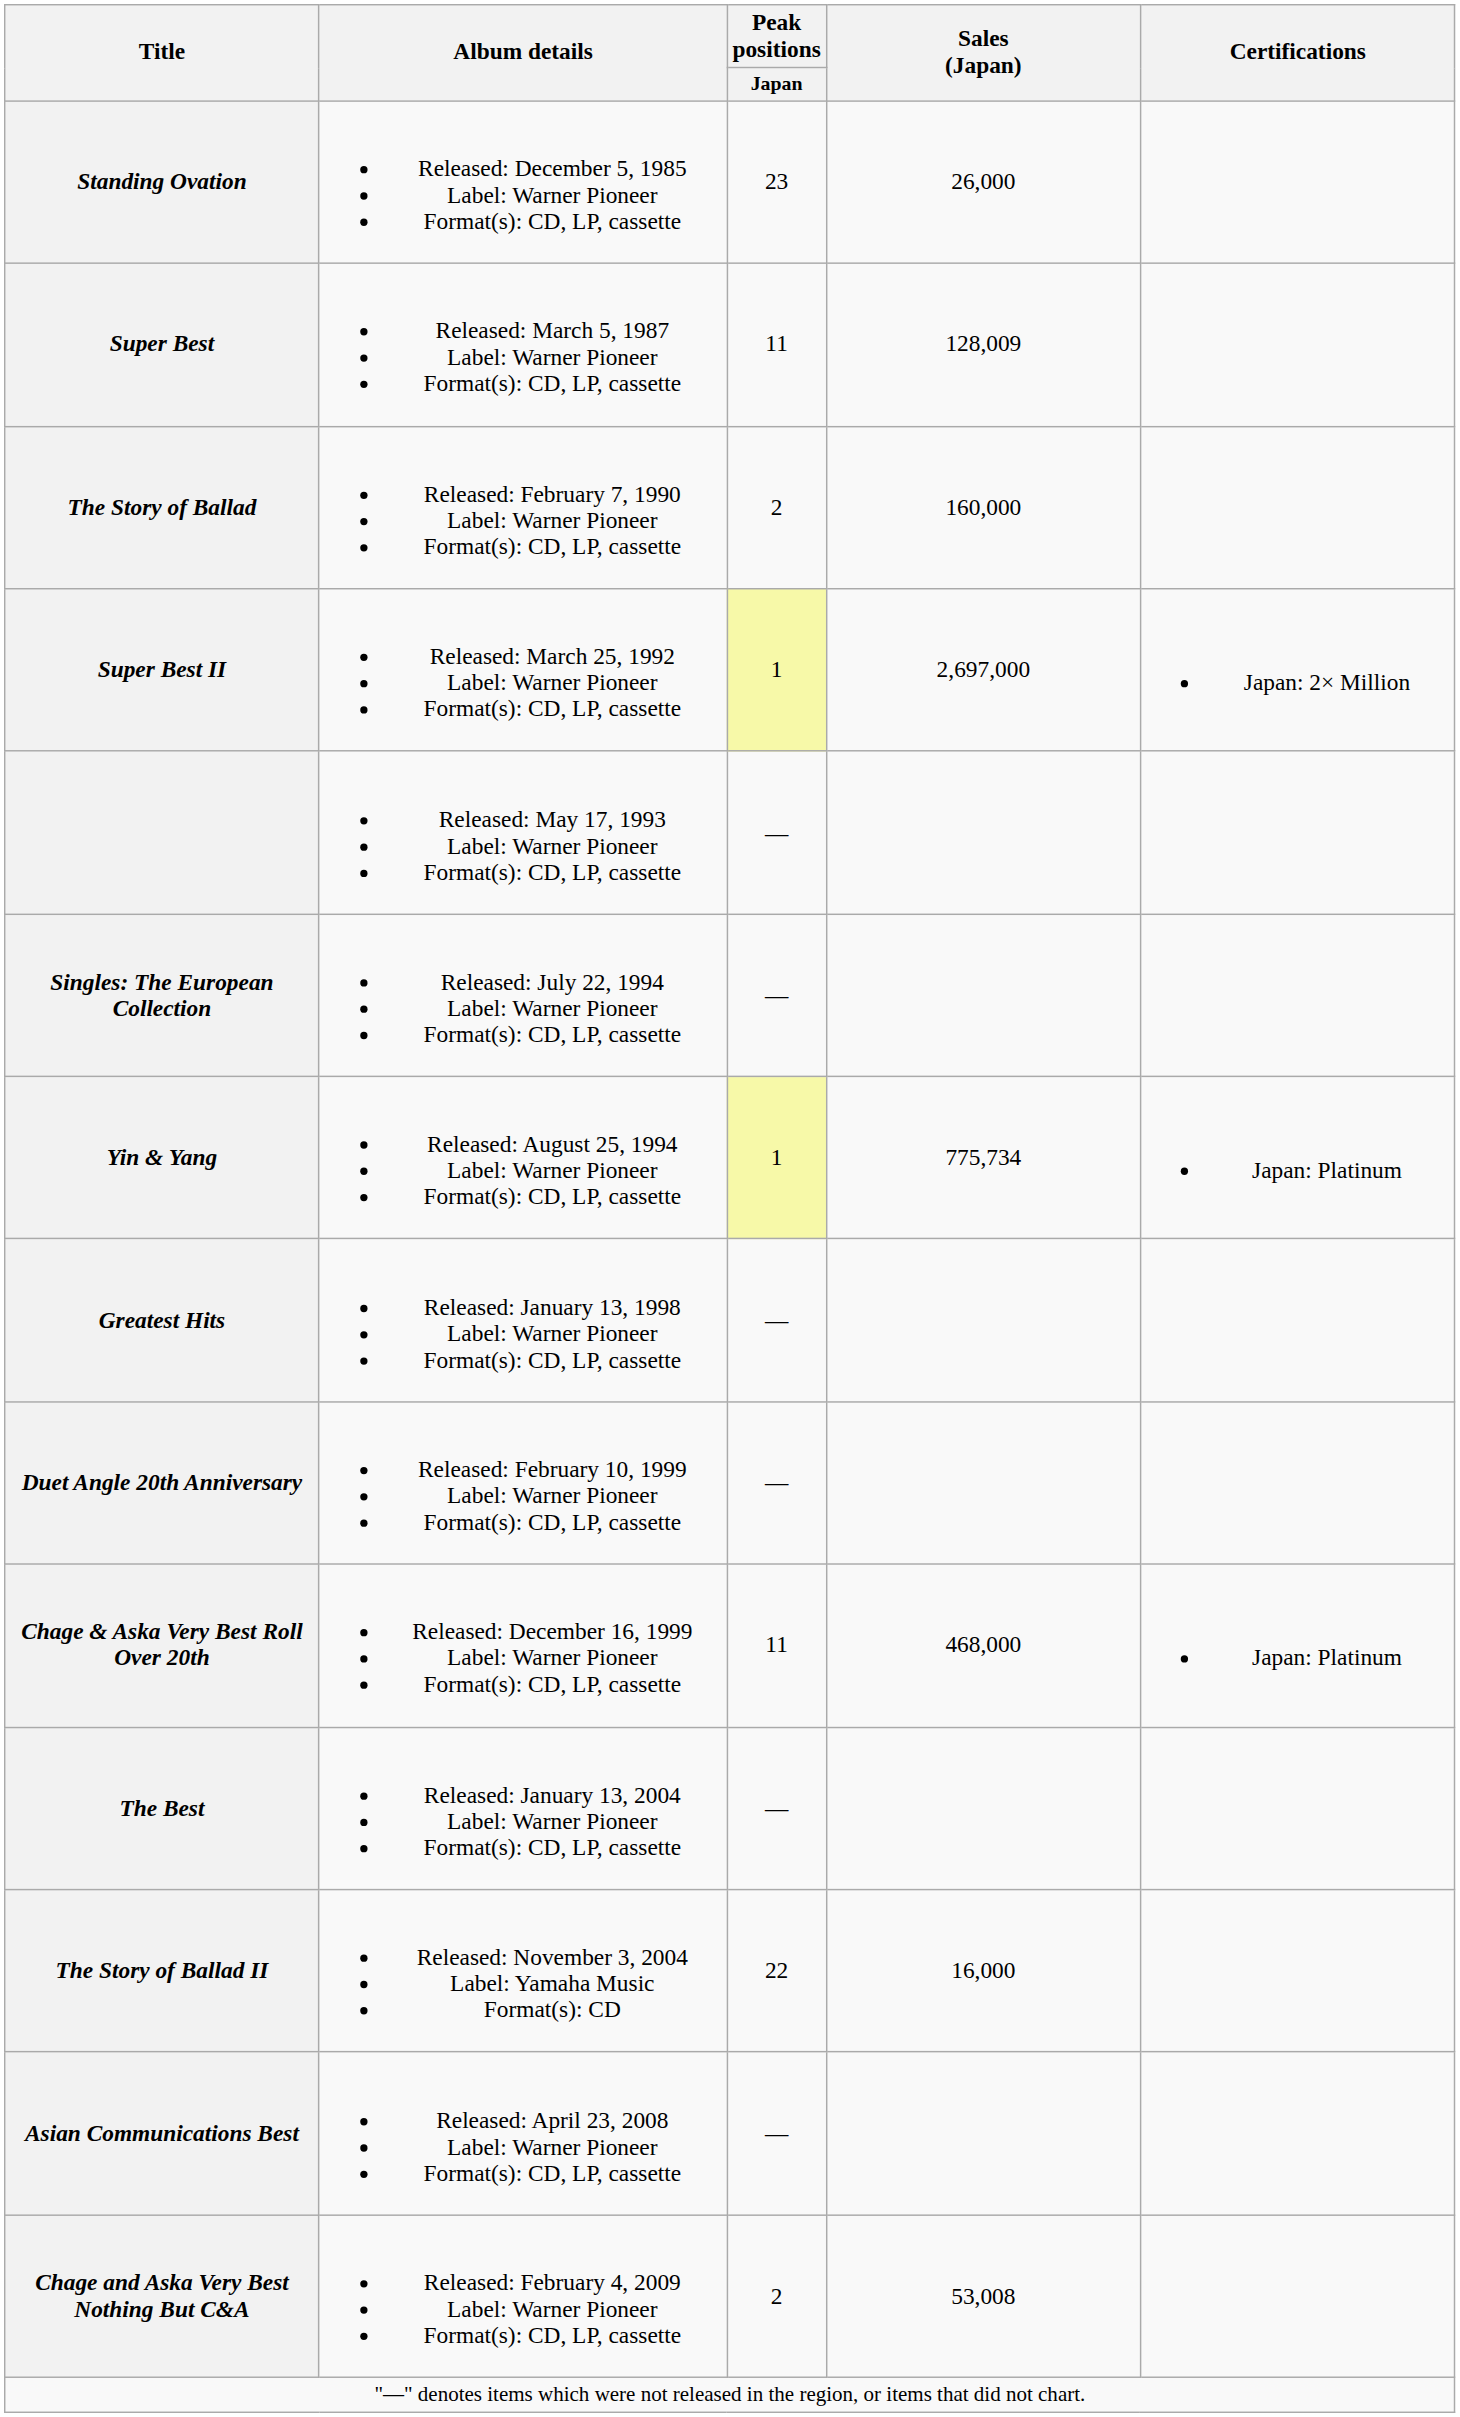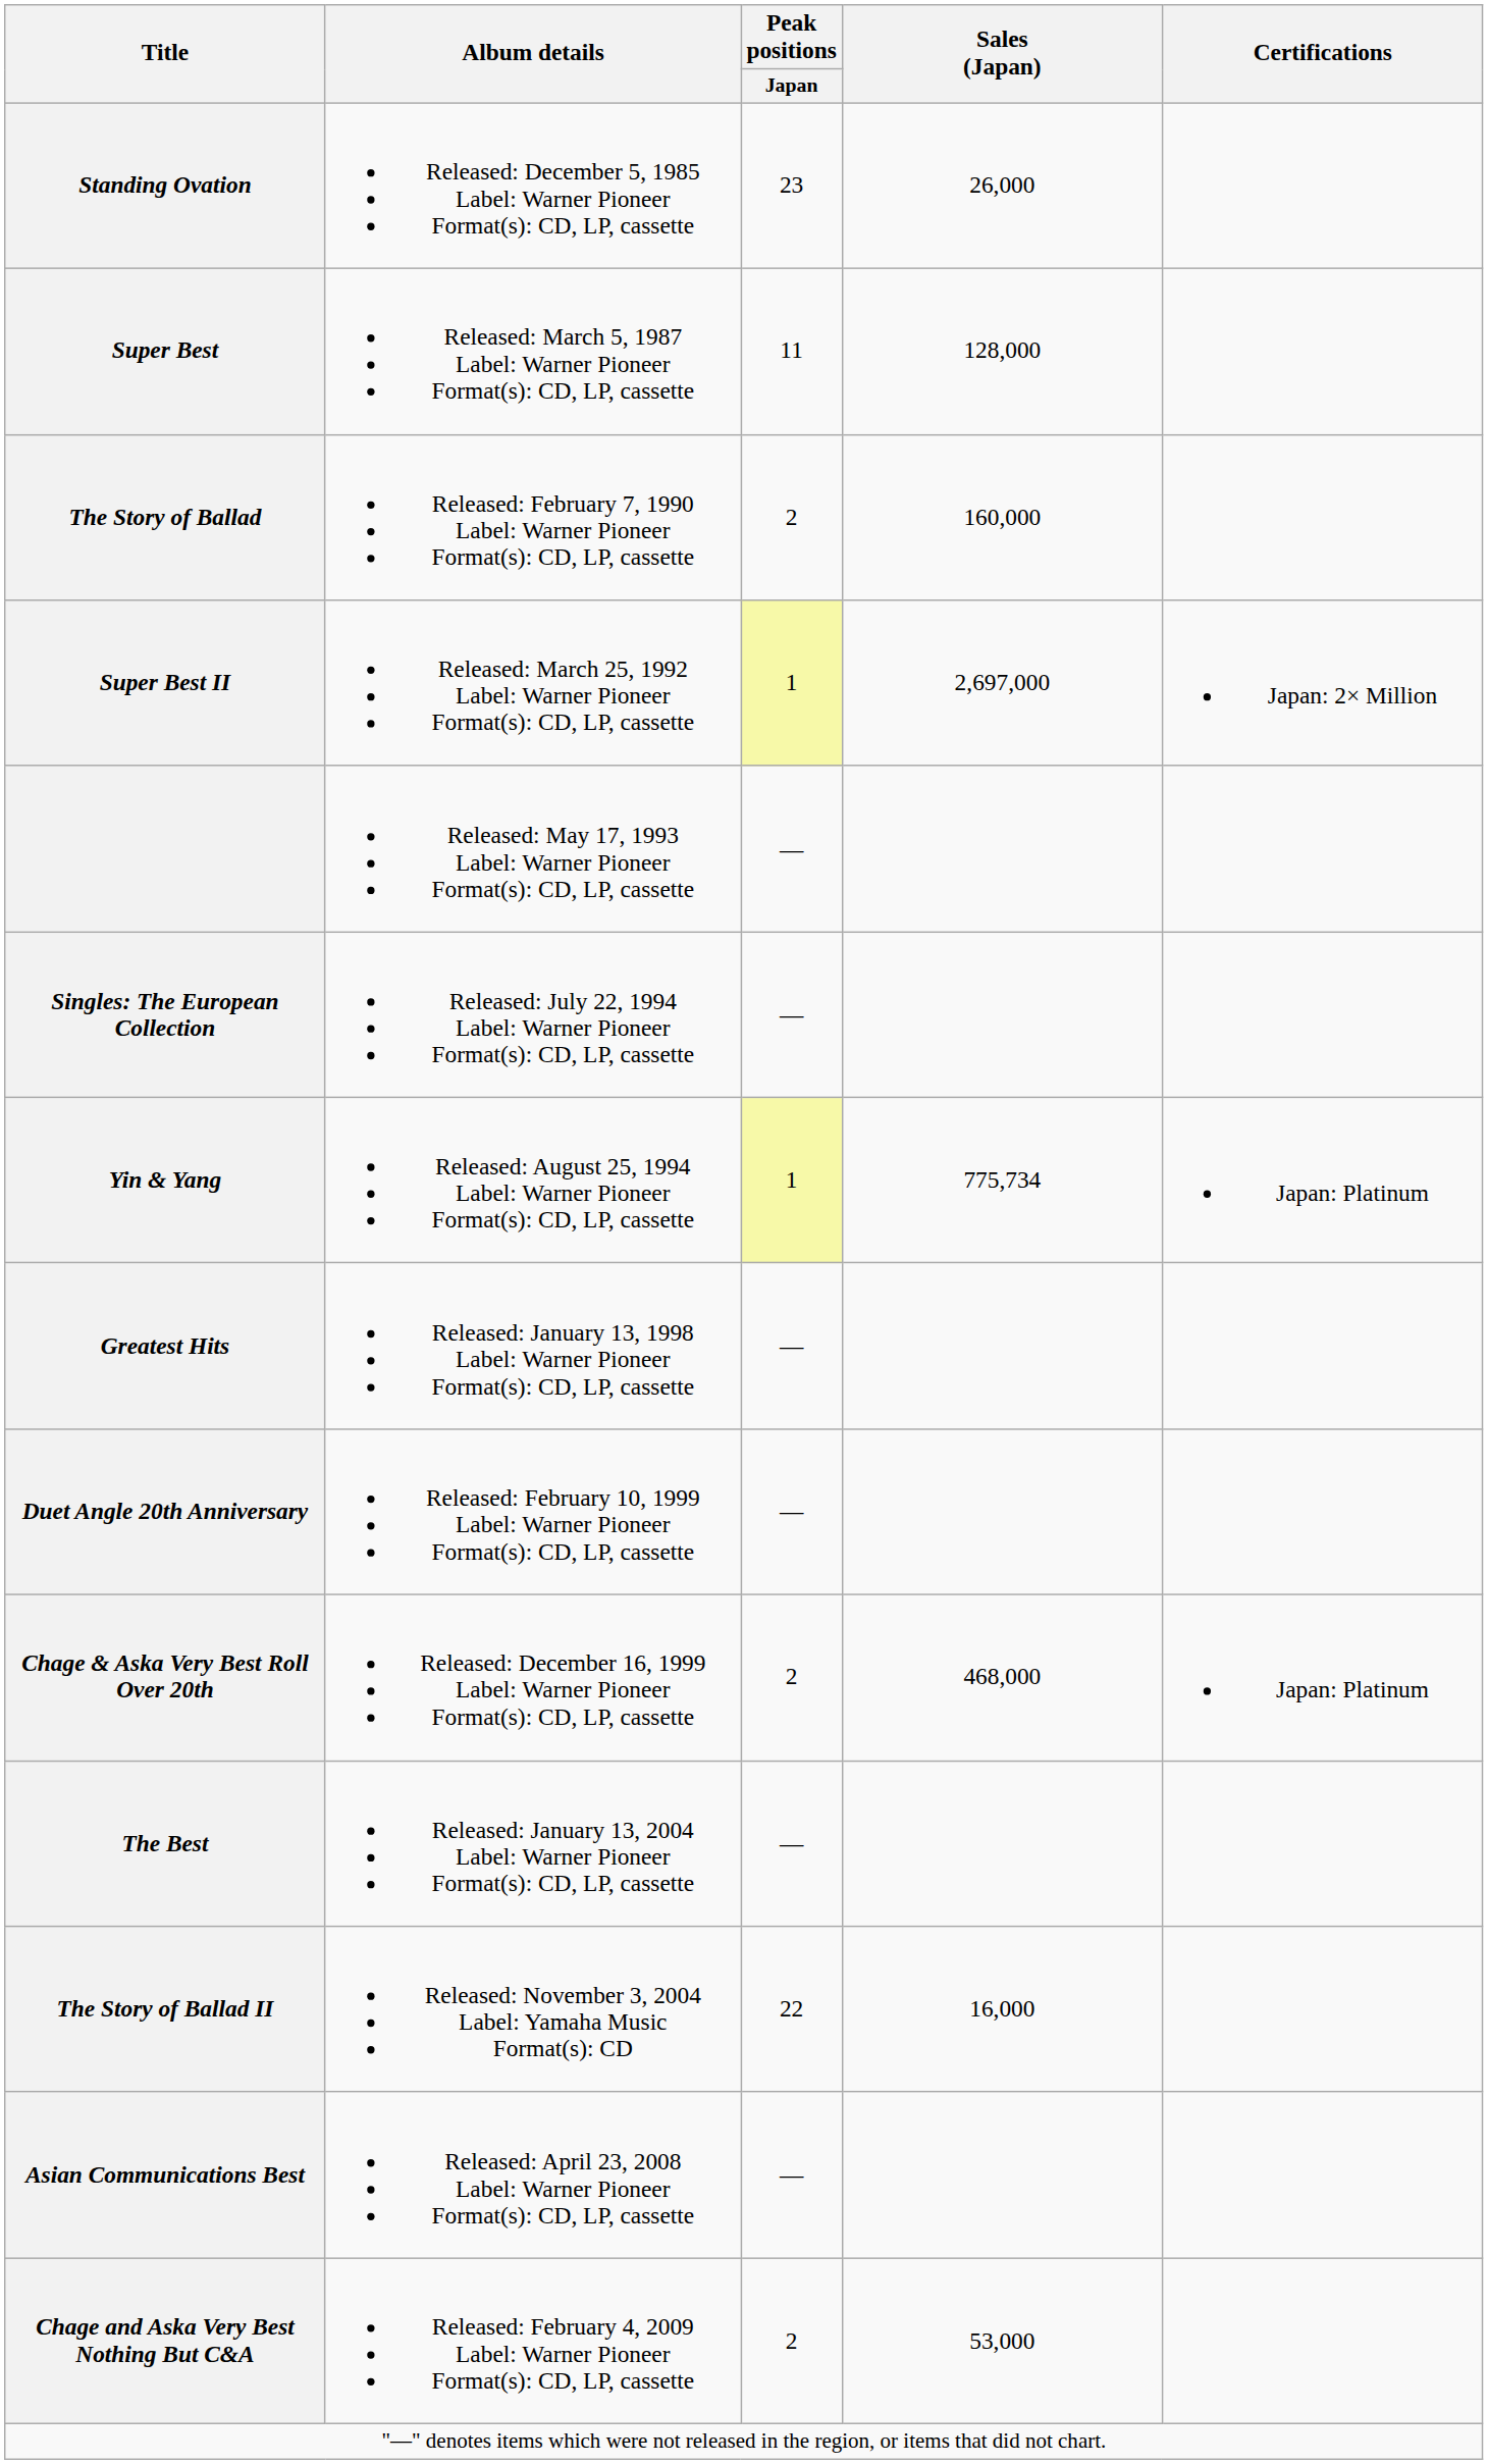 <table class="wikitable plainrowheaders" style="text-align:center;">
 <tr>
 <th style="width:13em;" rowspan="2">Title</th>
 <th style="width:17em;" rowspan="2">Album details</th>
 <th colspan="1">Peak positions</th>
 <th style="width:13em;" rowspan="2">Sales<br>(Japan)<br></th>
 <th style="width:13em;" rowspan="2">Certifications</th>
 </tr>
 <tr>
 <th style="width:3em;font-size:85%">Japan<br></th>
 </tr>
 <tr>
 <th scope="row"><em>Standing Ovation</em></th>
 <td><br><ul><li>Released: December 5, 1985</li><li>Label: Warner Pioneer</li><li>Format(s): CD, LP, cassette</li></ul></td>
 <td>23</td>
 <td>26,000</td>
 <td></td>
 </tr>
 <tr>
 <th scope="row"><em>Super Best</em></th>
 <td><br><ul><li>Released: March 5, 1987</li><li>Label: Warner Pioneer</li><li>Format(s): CD, LP, cassette</li></ul></td>
 <td>11</td>
-<td>128,009</td>
+<td>128,000</td>
 <td></td>
 </tr>
 <tr>
 <th scope="row"><em>The Story of Ballad</em></th>
 <td><br><ul><li>Released: February 7, 1990</li><li>Label: Warner Pioneer</li><li>Format(s): CD, LP, cassette</li></ul></td>
 <td>2</td>
 <td>160,000</td>
 <td></td>
 </tr>
 <tr>
 <th scope="row"><em>Super Best II</em></th>
 <td><br><ul><li>Released: March 25, 1992</li><li>Label: Warner Pioneer</li><li>Format(s): CD, LP, cassette</li></ul></td>
 <td style="background:#f7f9a8;">1</td>
 <td>2,697,000</td>
 <td><br><ul><li>Japan: 2× Million</li></ul></td>
 </tr>
 <tr>
 <th scope="row"></th>
 <td><br><ul><li>Released: May 17, 1993</li><li>Label: Warner Pioneer</li><li>Format(s): CD, LP, cassette</li></ul></td>
 <td>—</td>
 <td></td>
 <td></td>
 </tr>
 <tr>
 <th scope="row"><em>Singles: The European Collection</em></th>
 <td><br><ul><li>Released: July 22, 1994</li><li>Label: Warner Pioneer</li><li>Format(s): CD, LP, cassette</li></ul></td>
 <td>—</td>
 <td></td>
 <td></td>
 </tr>
 <tr>
 <th scope="row"><em>Yin & Yang</em></th>
 <td><br><ul><li>Released: August 25, 1994</li><li>Label: Warner Pioneer</li><li>Format(s): CD, LP, cassette</li></ul></td>
 <td style="background:#f7f9a8;">1</td>
 <td>775,734</td>
 <td><br><ul><li>Japan: Platinum</li></ul></td>
 </tr>
 <tr>
 <th scope="row"><em>Greatest Hits</em></th>
 <td><br><ul><li>Released: January 13, 1998</li><li>Label: Warner Pioneer</li><li>Format(s): CD, LP, cassette</li></ul></td>
 <td>—</td>
 <td></td>
 <td></td>
 </tr>
 <tr>
 <th scope="row"><em>Duet Angle 20th Anniversary</em></th>
 <td><br><ul><li>Released: February 10, 1999</li><li>Label: Warner Pioneer</li><li>Format(s): CD, LP, cassette</li></ul></td>
 <td>—</td>
 <td></td>
 <td></td>
 </tr>
 <tr>
 <th scope="row"><em>Chage & Aska Very Best Roll Over 20th</em></th>
 <td><br><ul><li>Released: December 16, 1999</li><li>Label: Warner Pioneer</li><li>Format(s): CD, LP, cassette</li></ul></td>
-<td>11</td>
+<td>2</td>
 <td>468,000</td>
 <td><br><ul><li>Japan: Platinum</li></ul></td>
 </tr>
 <tr>
 <th scope="row"><em>The Best</em></th>
 <td><br><ul><li>Released: January 13, 2004</li><li>Label: Warner Pioneer</li><li>Format(s): CD, LP, cassette</li></ul></td>
 <td>—</td>
 <td></td>
 <td></td>
 </tr>
 <tr>
 <th scope="row"><em>The Story of Ballad II</em></th>
 <td><br><ul><li>Released: November 3, 2004</li><li>Label: Yamaha Music</li><li>Format(s): CD</li></ul></td>
 <td>22</td>
 <td>16,000</td>
 <td></td>
 </tr>
 <tr>
 <th scope="row"><em>Asian Communications Best</em></th>
 <td><br><ul><li>Released: April 23, 2008</li><li>Label: Warner Pioneer</li><li>Format(s): CD, LP, cassette</li></ul></td>
 <td>—</td>
 <td></td>
 <td></td>
 </tr>
 <tr>
 <th scope="row"><em>Chage and Aska Very Best Nothing But C&A</em></th>
 <td><br><ul><li>Released: February 4, 2009</li><li>Label: Warner Pioneer</li><li>Format(s): CD, LP, cassette</li></ul></td>
 <td>2</td>
-<td>53,008</td>
+<td>53,000</td>
 <td></td>
 </tr>
 <tr>
 <td colspan="6" align="center" style="font-size:90%;">"—" denotes items which were not released in the region, or items that did not chart.</td>
 </tr>
 </table>
